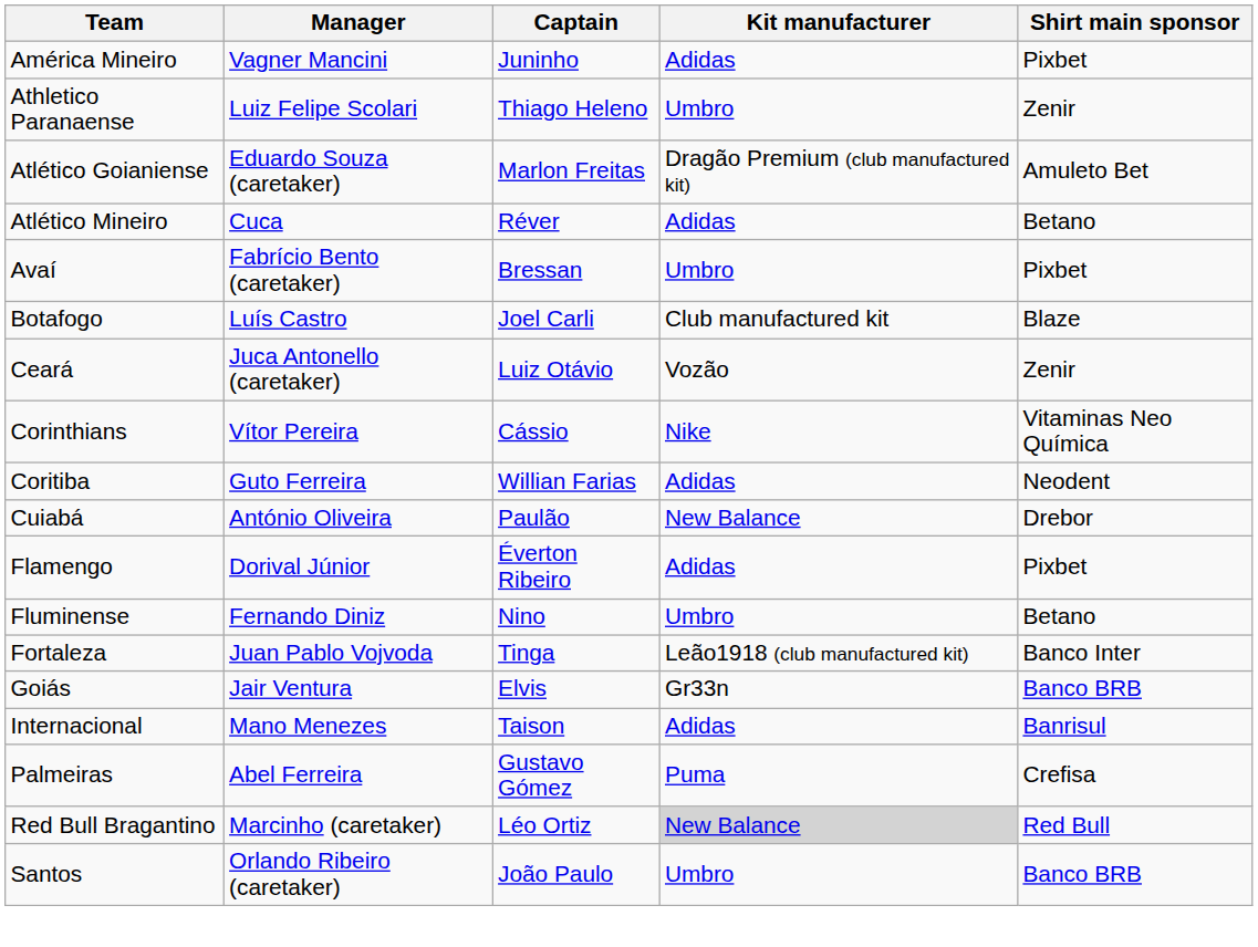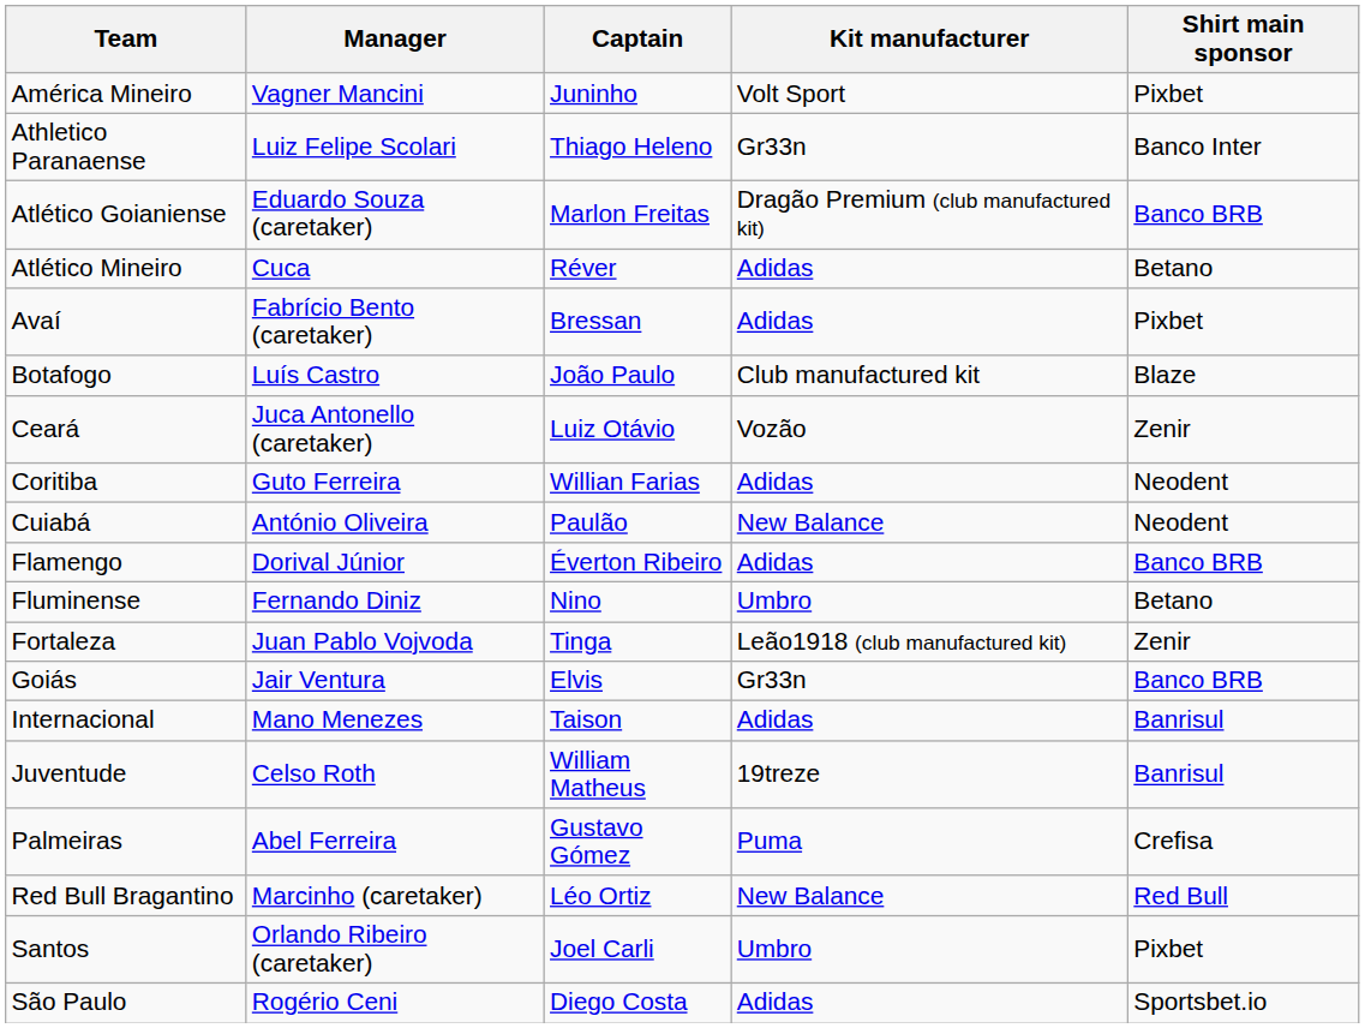 <table class="wikitable sortable">
 <tr>
 <th>Team</th>
 <th>Manager</th>
 <th>Captain</th>
 <th>Kit manufacturer</th>
 <th>Shirt main sponsor</th>
 </tr>
 <tr>
 <td>América Mineiro</td>
 <td> <a href='#'>Vagner Mancini</a></td>
 <td> <a href='#'>Juninho</a></td>
-<td><a href='#'>Adidas</a></td>
+<td>Volt Sport</td>
 <td>Pixbet</td>
 </tr>
 <tr>
 <td>Athletico Paranaense</td>
 <td> <a href='#'>Luiz Felipe Scolari</a></td>
 <td> <a href='#'>Thiago Heleno</a></td>
-<td><a href='#'>Umbro</a></td>
-<td>Zenir</td>
+<td>Gr33n </td>
+<td>Banco Inter</td>
 </tr>
 <tr>
 <td>Atlético Goianiense</td>
 <td> <a href='#'>Eduardo Souza</a> (caretaker)</td>
 <td> <a href='#'>Marlon Freitas</a></td>
 <td>Dragão Premium <small>(club manufactured kit)</small></td>
-<td>Amuleto Bet</td>
+<td><a href='#'>Banco BRB</a></td>
 </tr>
 <tr>
 <td>Atlético Mineiro</td>
 <td> <a href='#'>Cuca</a></td>
 <td> <a href='#'>Réver</a></td>
 <td><a href='#'>Adidas</a></td>
 <td>Betano</td>
 </tr>
 <tr>
 <td>Avaí</td>
 <td> <a href='#'>Fabrício Bento</a> (caretaker)</td>
 <td> <a href='#'>Bressan</a></td>
-<td><a href='#'>Umbro</a></td>
+<td><a href='#'>Adidas</a></td>
 <td>Pixbet</td>
 </tr>
 <tr>
 <td>Botafogo</td>
 <td> <a href='#'>Luís Castro</a></td>
-<td> <a href='#'>Joel Carli</a></td>
+<td> <a href='#'>João Paulo</a></td>
 <td>Club manufactured kit</td>
 <td>Blaze</td>
 </tr>
 <tr>
 <td>Ceará</td>
 <td> <a href='#'>Juca Antonello</a> (caretaker)</td>
 <td> <a href='#'>Luiz Otávio</a></td>
 <td>Vozão </td>
 <td>Zenir</td>
-</tr>
-<tr>
-<td>Corinthians</td>
-<td> <a href='#'>Vítor Pereira</a></td>
-<td> <a href='#'>Cássio</a></td>
-<td><a href='#'>Nike</a></td>
-<td>Vitaminas Neo Química</td>
 </tr>
 <tr>
 <td>Coritiba</td>
 <td> <a href='#'>Guto Ferreira</a></td>
 <td> <a href='#'>Willian Farias</a></td>
 <td><a href='#'>Adidas</a></td>
 <td>Neodent</td>
 </tr>
 <tr>
 <td>Cuiabá</td>
 <td> <a href='#'>António Oliveira</a></td>
 <td> <a href='#'>Paulão</a></td>
 <td><a href='#'>New Balance</a></td>
-<td>Drebor</td>
+<td>Neodent</td>
 </tr>
 <tr>
 <td>Flamengo</td>
 <td> <a href='#'>Dorival Júnior</a></td>
 <td> <a href='#'>Éverton Ribeiro</a></td>
 <td><a href='#'>Adidas</a></td>
-<td>Pixbet</td>
+<td><a href='#'>Banco BRB</a></td>
 </tr>
 <tr>
 <td>Fluminense</td>
 <td> <a href='#'>Fernando Diniz</a></td>
 <td> <a href='#'>Nino</a></td>
 <td><a href='#'>Umbro</a></td>
 <td>Betano</td>
 </tr>
 <tr>
 <td>Fortaleza</td>
 <td> <a href='#'>Juan Pablo Vojvoda</a></td>
 <td> <a href='#'>Tinga</a></td>
 <td>Leão1918 <small>(club manufactured kit)</small></td>
-<td>Banco Inter</td>
+<td>Zenir</td>
 </tr>
 <tr>
 <td>Goiás</td>
 <td> <a href='#'>Jair Ventura</a></td>
 <td> <a href='#'>Elvis</a></td>
 <td>Gr33n </td>
 <td><a href='#'>Banco BRB</a></td>
 </tr>
 <tr>
 <td>Internacional</td>
 <td> <a href='#'>Mano Menezes</a></td>
 <td> <a href='#'>Taison</a></td>
 <td><a href='#'>Adidas</a></td>
 <td><a href='#'>Banrisul</a></td>
 </tr>
 <tr>
+<td>Juventude</td>
+<td> <a href='#'>Celso Roth</a></td>
+<td> <a href='#'>William Matheus</a></td>
+<td>19treze </td>
+<td><a href='#'>Banrisul</a></td>
+</tr>
+<tr>
 <td>Palmeiras</td>
 <td> <a href='#'>Abel Ferreira</a></td>
 <td> <a href='#'>Gustavo Gómez</a></td>
 <td><a href='#'>Puma</a></td>
 <td>Crefisa</td>
 </tr>
 <tr>
 <td>Red Bull Bragantino</td>
 <td> <a href='#'>Marcinho</a> (caretaker)</td>
 <td> <a href='#'>Léo Ortiz</a></td>
-<td style="background: lightgrey;"><a href='#'>New Balance</a></td>
+<td><a href='#'>New Balance</a></td>
 <td><a href='#'>Red Bull</a></td>
 </tr>
 <tr>
 <td>Santos</td>
 <td> <a href='#'>Orlando Ribeiro</a> (caretaker)</td>
-<td> <a href='#'>João Paulo</a></td>
+<td> <a href='#'>Joel Carli</a></td>
 <td><a href='#'>Umbro</a></td>
-<td><a href='#'>Banco BRB</a></td>
+<td>Pixbet</td>
+</tr>
+<tr>
+<td>São Paulo</td>
+<td> <a href='#'>Rogério Ceni</a></td>
+<td> <a href='#'>Diego Costa</a></td>
+<td><a href='#'>Adidas</a></td>
+<td>Sportsbet.io</td>
 </tr>
 </table>
